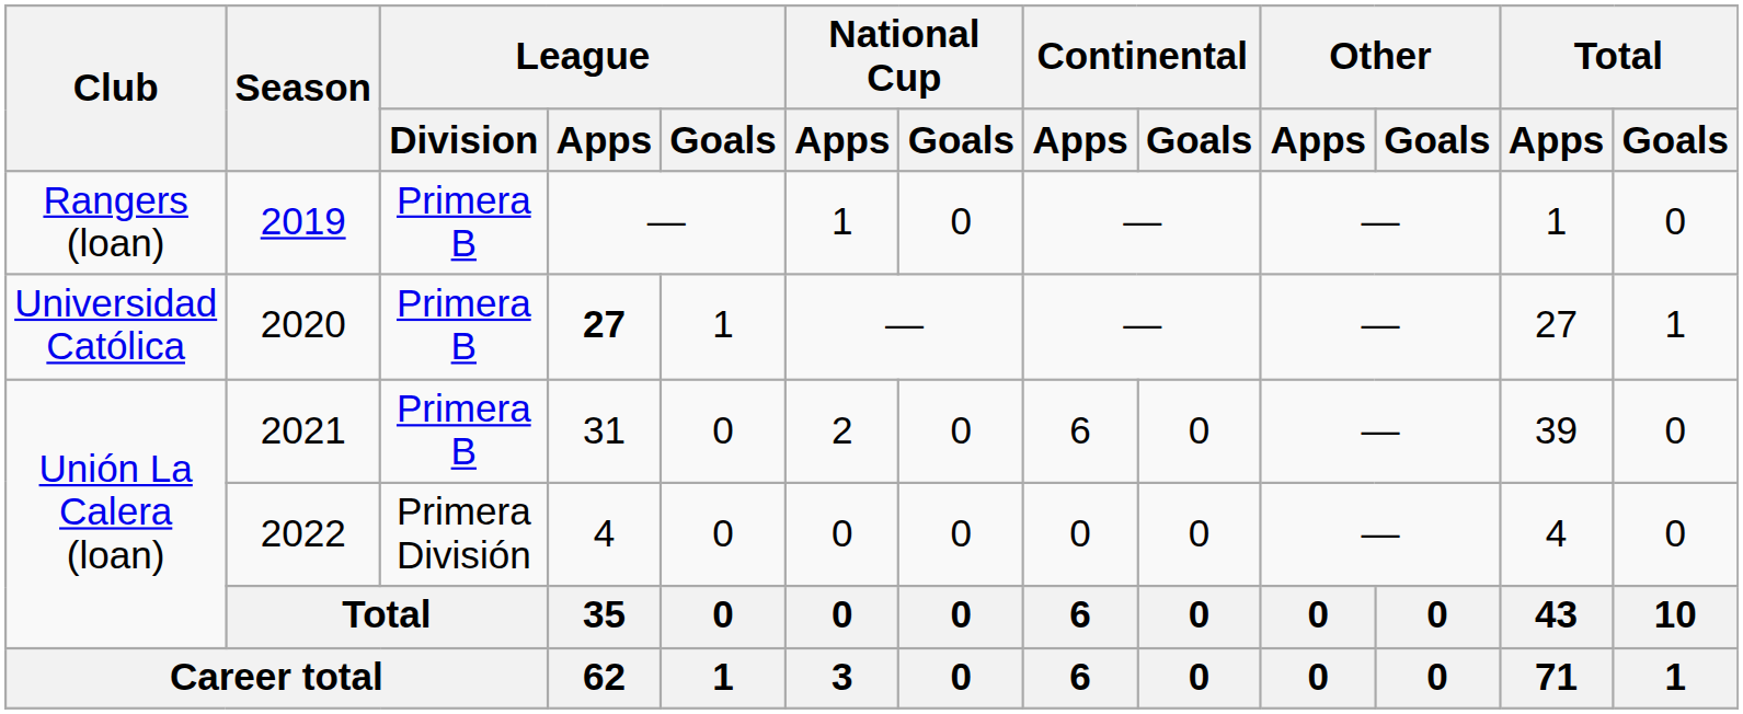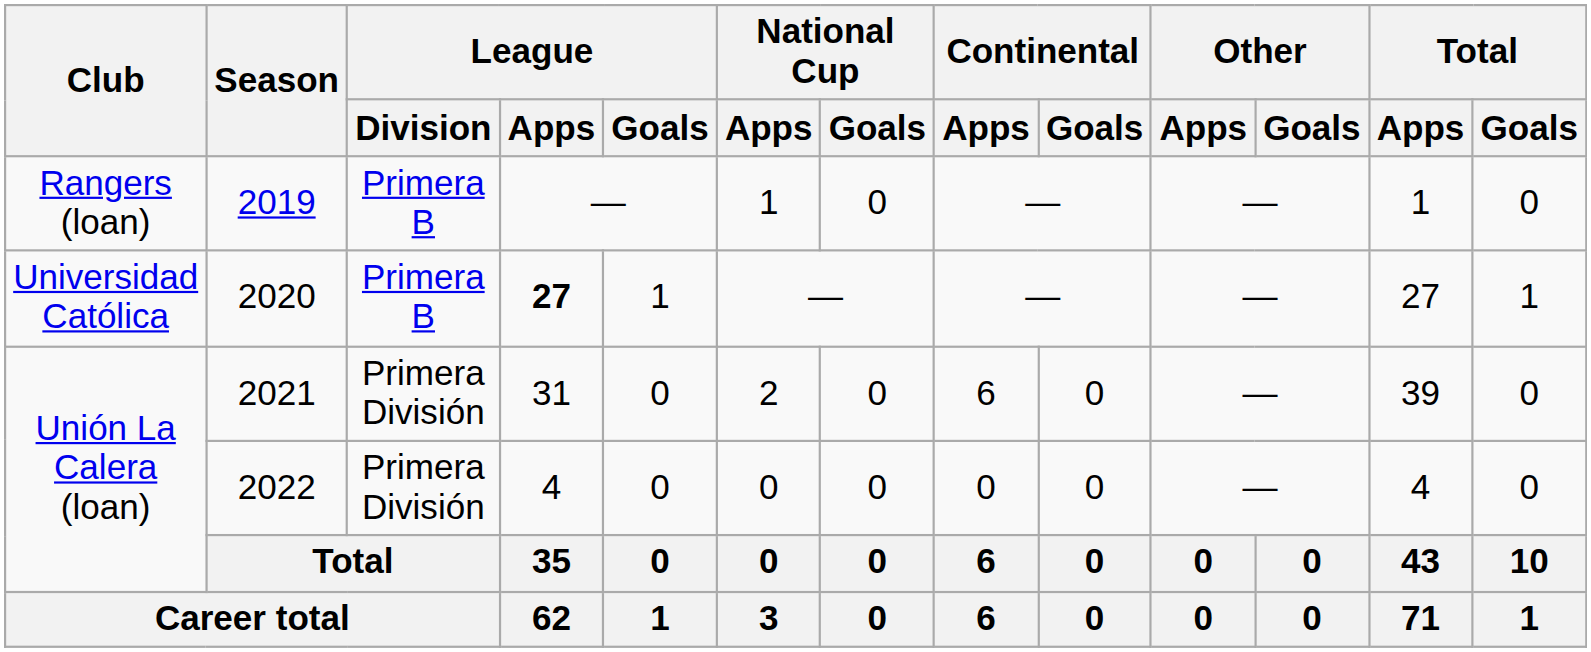 <table class="wikitable" style="text-align: center;">
 <tr>
 <th rowspan="2">Club</th>
 <th rowspan="2">Season</th>
 <th colspan="3">League</th>
 <th colspan="2">National Cup</th>
 <th colspan="2">Continental</th>
 <th colspan="2">Other</th>
 <th colspan="2">Total</th>
 </tr>
 <tr>
 <th>Division</th>
 <th>Apps</th>
 <th>Goals</th>
 <th>Apps</th>
 <th>Goals</th>
 <th>Apps</th>
 <th>Goals</th>
 <th>Apps</th>
 <th>Goals</th>
 <th>Apps</th>
 <th>Goals</th>
 </tr>
 <tr>
 <td><a href='#'>Rangers</a> (loan)</td>
 <td><a href='#'>2019</a></td>
 <td><a href='#'>Primera B</a></td>
 <td colspan="2">—</td>
 <td>1</td>
 <td>0</td>
 <td colspan="2">—</td>
 <td colspan="2">—</td>
 <td>1</td>
 <td>0</td>
 </tr>
 <tr>
 <td><a href='#'>Universidad Católica</a></td>
 <td>2020</td>
 <td><a href='#'>Primera B</a></td>
 <td><strong>27</strong></td>
 <td>1</td>
 <td colspan="2">—</td>
 <td colspan="2">—</td>
 <td colspan="2">—</td>
 <td>27</td>
 <td>1</td>
 </tr>
 <tr>
 <td rowspan="3"><a href='#'>Unión La Calera</a> (loan)</td>
 <td>2021</td>
-<td><a href='#'>Primera B</a></td>
+<td>Primera División</td>
 <td>31</td>
 <td>0</td>
 <td>2</td>
 <td>0</td>
 <td>6</td>
 <td>0</td>
 <td colspan="2">—</td>
 <td>39</td>
 <td>0</td>
 </tr>
 <tr>
 <td>2022</td>
 <td>Primera División</td>
 <td>4</td>
 <td>0</td>
 <td>0</td>
 <td>0</td>
 <td>0</td>
 <td>0</td>
 <td colspan="2">—</td>
 <td>4</td>
 <td>0</td>
 </tr>
 <tr>
 <th colspan="2">Total</th>
 <th>35</th>
 <th>0</th>
 <th>0</th>
 <th>0</th>
 <th>6</th>
 <th>0</th>
 <th>0</th>
 <th>0</th>
 <th>43</th>
 <th>10</th>
 </tr>
 <tr>
 <th colspan="3">Career total</th>
 <th>62</th>
 <th>1</th>
 <th>3</th>
 <th>0</th>
 <th>6</th>
 <th>0</th>
 <th>0</th>
 <th>0</th>
 <th>71</th>
 <th>1</th>
 </tr>
 </table>
